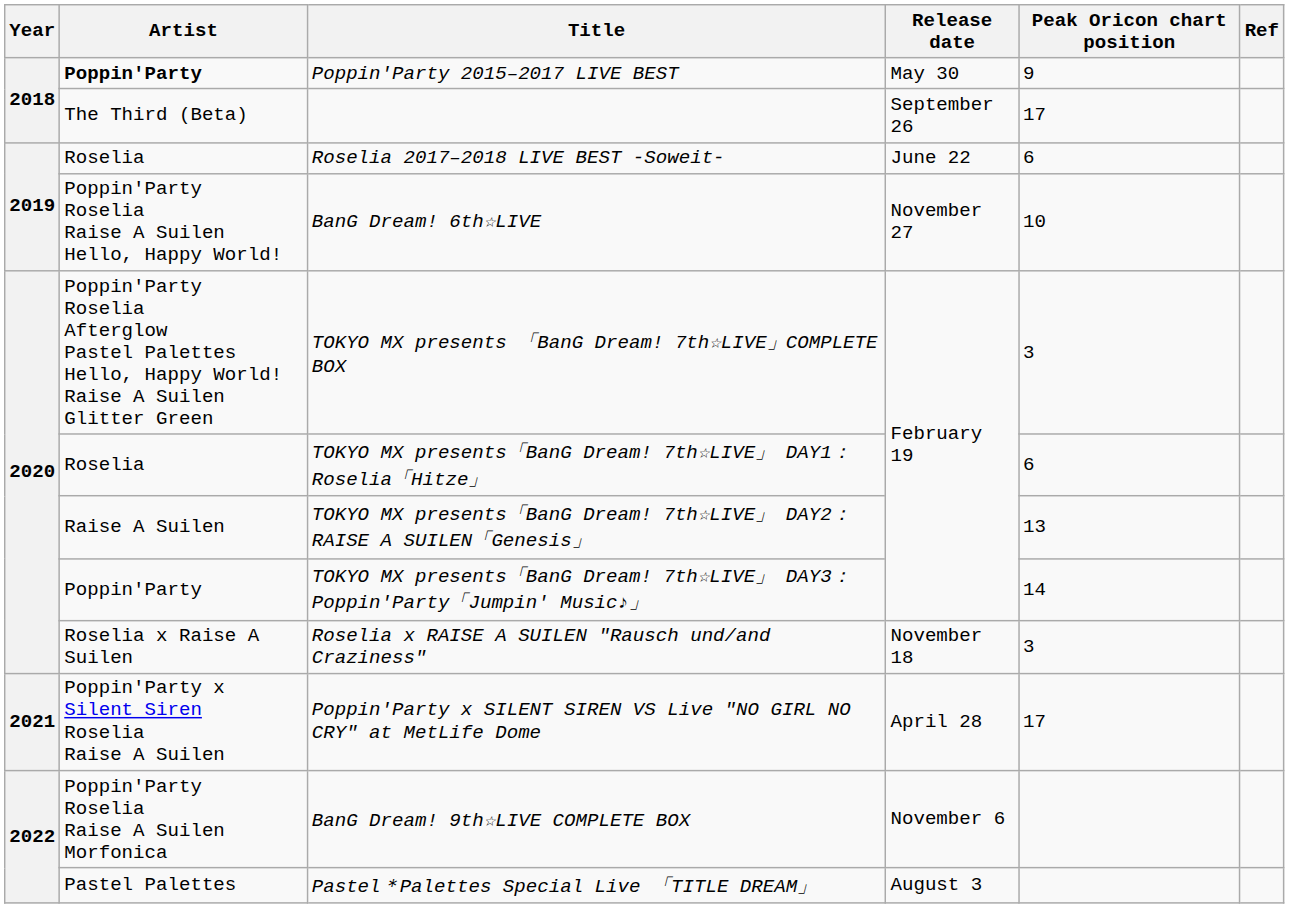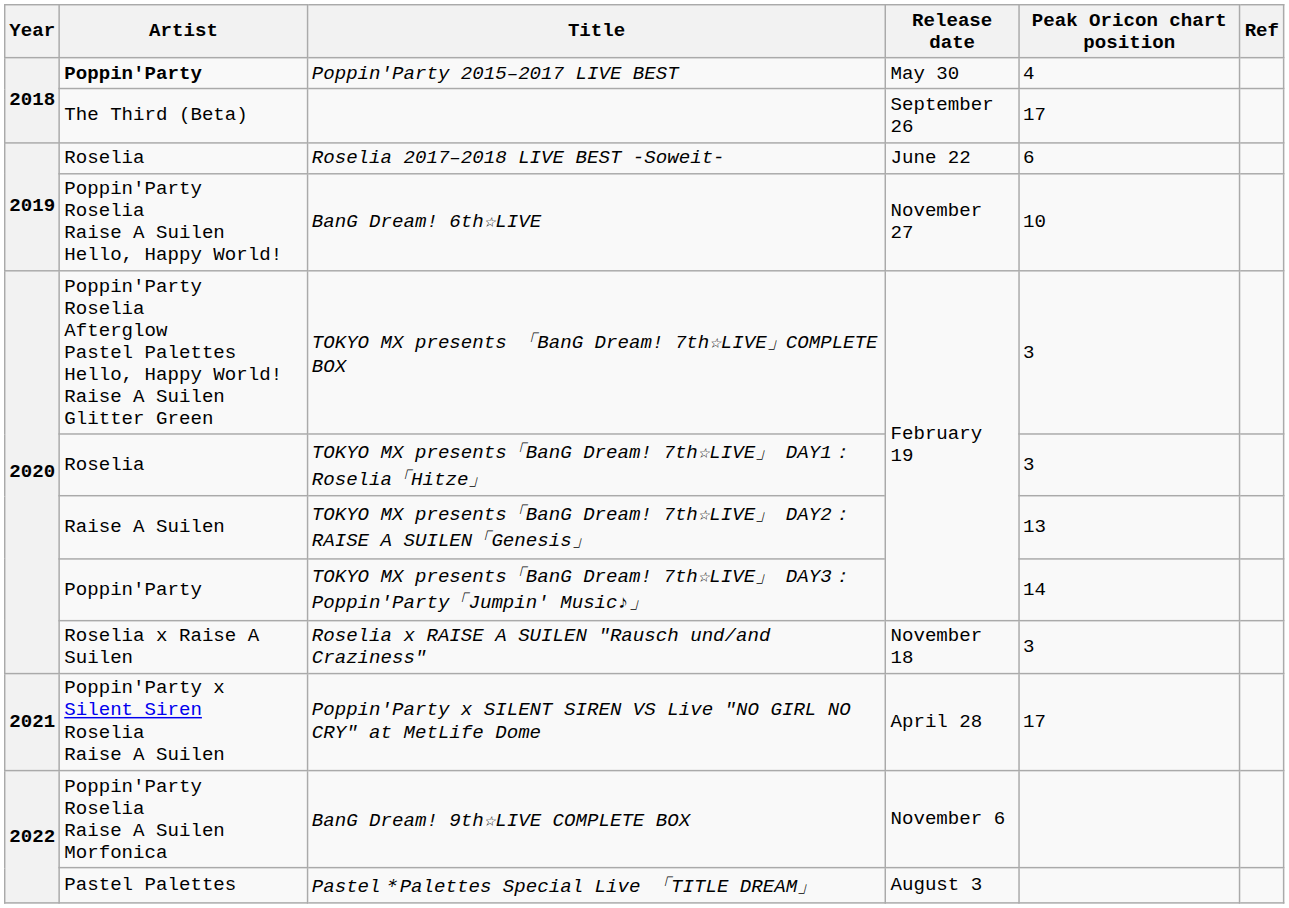 <table class="wikitable" text-align: center>
 <tr>
 <th>Year</th>
 <th>Artist</th>
 <th>Title</th>
 <th>Release date</th>
 <th>Peak Oricon chart position</th>
 <th>Ref</th>
 </tr>
 <tr>
 <th rowspan=2>2018</th>
 <td><strong>Poppin'Party</strong></td>
 <td><em>Poppin'Party 2015–2017 LIVE BEST</em></td>
 <td>May 30</td>
-<td>9</td>
+<td>4</td>
 <td></td>
 </tr>
 <tr>
 <td>The Third (Beta)</td>
 <td></td>
 <td>September 26</td>
 <td>17</td>
 <td></td>
 </tr>
 <tr>
 <th rowspan=2>2019</th>
 <td>Roselia</td>
 <td><em>Roselia 2017–2018 LIVE BEST -Soweit-</em></td>
 <td>June 22</td>
 <td>6</td>
 <td></td>
 </tr>
 <tr>
 <td>Poppin'Party<br>Roselia<br>Raise A Suilen<br>Hello, Happy World!</td>
 <td><em>BanG Dream! 6th☆LIVE</em></td>
 <td>November 27</td>
 <td>10</td>
 <td></td>
 </tr>
 <tr>
 <th rowspan=5>2020</th>
 <td>Poppin'Party<br>Roselia<br>Afterglow<br>Pastel Palettes<br>Hello, Happy World!<br>Raise A Suilen<br>Glitter Green</td>
 <td><em>TOKYO MX presents 「BanG Dream! 7th☆LIVE」COMPLETE BOX</em></td>
 <td rowspan=4>February 19</td>
 <td>3</td>
 <td></td>
 </tr>
 <tr>
 <td>Roselia</td>
 <td><em>TOKYO MX presents「BanG Dream! 7th☆LIVE」 DAY1：Roselia「Hitze」</em></td>
-<td>6</td>
+<td>3</td>
 <td></td>
 </tr>
 <tr>
 <td>Raise A Suilen</td>
 <td><em>TOKYO MX presents「BanG Dream! 7th☆LIVE」 DAY2：RAISE A SUILEN「Genesis」</em></td>
 <td>13</td>
 <td></td>
 </tr>
 <tr>
 <td>Poppin'Party</td>
 <td><em>TOKYO MX presents「BanG Dream! 7th☆LIVE」 DAY3：Poppin'Party「Jumpin' Music♪」</em></td>
 <td>14</td>
 <td></td>
 </tr>
 <tr>
 <td>Roselia x Raise A Suilen</td>
 <td><em>Roselia x RAISE A SUILEN "Rausch und/and Craziness"</em></td>
 <td>November 18</td>
 <td>3</td>
 <td></td>
 </tr>
 <tr>
 <th>2021</th>
 <td>Poppin'Party x <a href='#'>Silent Siren</a><br>Roselia<br>Raise A Suilen</td>
 <td><em>Poppin'Party x SILENT SIREN VS Live "NO GIRL NO CRY" at MetLife Dome</em></td>
 <td>April 28</td>
 <td>17</td>
 <td></td>
 </tr>
 <tr>
 <th rowspan=2>2022</th>
 <td>Poppin'Party<br>Roselia<br>Raise A Suilen<br>Morfonica</td>
 <td><em>BanG Dream! 9th☆LIVE COMPLETE BOX</em></td>
 <td>November 6</td>
 <td></td>
 <td></td>
 </tr>
 <tr>
 <td>Pastel Palettes</td>
 <td><em>Pastel＊Palettes Special Live 「TITLE DREAM」</em></td>
 <td>August 3</td>
 <td></td>
 <td></td>
 </tr>
 </table>
